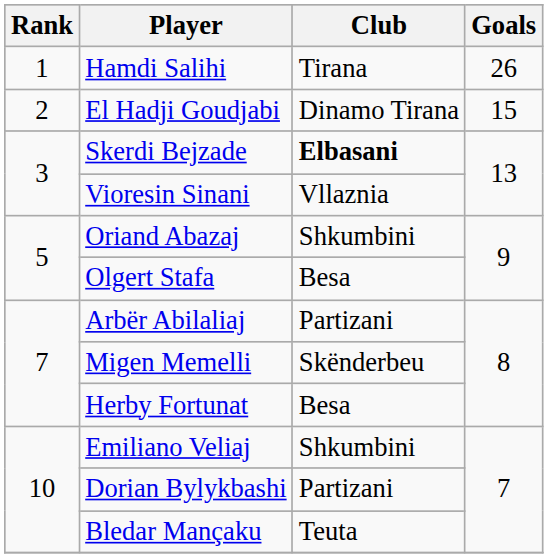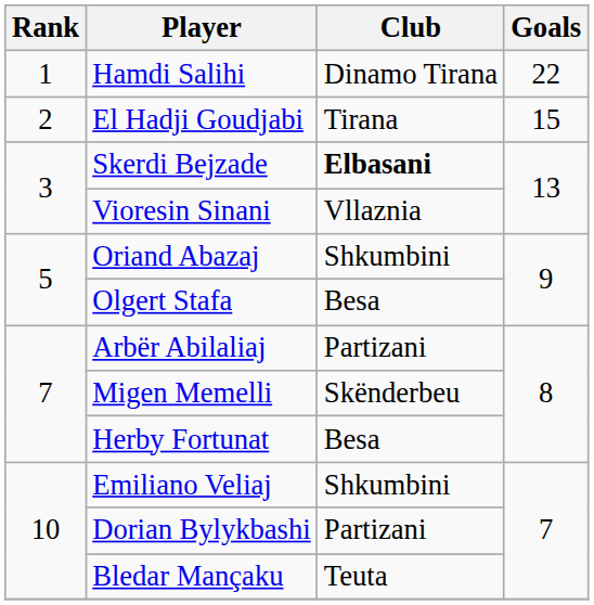 <table class="wikitable" style="text-align:center">
 <tr>
 <th>Rank</th>
 <th>Player</th>
 <th>Club</th>
 <th>Goals</th>
 </tr>
 <tr>
 <td>1</td>
 <td align=left> <a href='#'>Hamdi Salihi</a></td>
-<td align=left>Tirana</td>
-<td>26</td>
+<td align=left>Dinamo Tirana</td>
+<td>22</td>
 </tr>
 <tr>
 <td>2</td>
 <td align=left> <a href='#'>El Hadji Goudjabi</a></td>
-<td align=left>Dinamo Tirana</td>
+<td align=left>Tirana</td>
 <td>15</td>
 </tr>
 <tr>
 <td rowspan=2>3</td>
 <td align=left> <a href='#'>Skerdi Bejzade</a></td>
 <td align=left><strong>Elbasani</strong></td>
 <td rowspan=2>13</td>
 </tr>
 <tr>
 <td align=left> <a href='#'>Vioresin Sinani</a></td>
 <td align=left>Vllaznia</td>
 </tr>
 <tr>
 <td rowspan=2>5</td>
 <td align=left> <a href='#'>Oriand Abazaj</a></td>
 <td align=left>Shkumbini</td>
 <td rowspan=2>9</td>
 </tr>
 <tr>
 <td align=left> <a href='#'>Olgert Stafa</a></td>
 <td align=left>Besa</td>
 </tr>
 <tr>
 <td rowspan=3>7</td>
 <td align=left> <a href='#'>Arbër Abilaliaj</a></td>
 <td align=left>Partizani</td>
 <td rowspan=3>8</td>
 </tr>
 <tr>
 <td align=left> <a href='#'>Migen Memelli</a></td>
 <td align=left>Skënderbeu</td>
 </tr>
 <tr>
 <td align=left> <a href='#'>Herby Fortunat</a></td>
 <td align=left>Besa</td>
 </tr>
 <tr>
 <td rowspan=3>10</td>
 <td align=left> <a href='#'>Emiliano Veliaj</a></td>
 <td align=left>Shkumbini</td>
 <td rowspan=3>7</td>
 </tr>
 <tr>
 <td align=left> <a href='#'>Dorian Bylykbashi</a></td>
 <td align=left>Partizani</td>
 </tr>
 <tr>
 <td align=left> <a href='#'>Bledar Mançaku</a></td>
 <td align=left>Teuta</td>
 </tr>
 <tr>
 </tr>
 </table>
